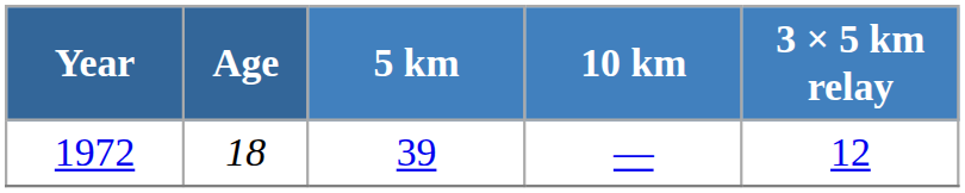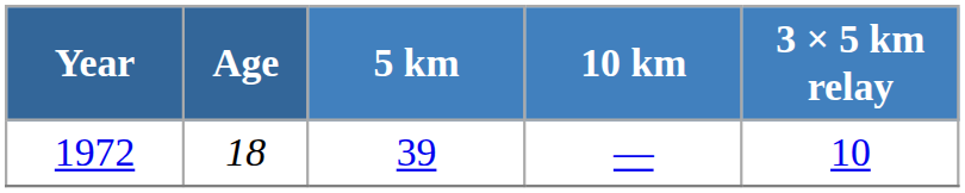 <table class="wikitable" style="font-size:95%; text-align:center; border:grey solid 1px; border-collapse:collapse; background:#ffffff;">
 <tr>
 <th style="background-color:#369; color:white; width:60px;"> Year </th>
 <th style="background-color:#369; color:white; width:40px;"> Age </th>
 <th style="background-color:#4180be; color:white; width:75px;"> 5 km </th>
 <th style="background-color:#4180be; color:white; width:75px;"> 10 km </th>
 <th style="background-color:#4180be; color:white; width:75px;"> 3 × 5 km <br> relay </th>
 </tr>
 <tr>
 <td><a href='#'>1972</a></td>
 <td><em>18</em></td>
 <td><a href='#'>39</a></td>
 <td><a href='#'>—</a></td>
-<td><a href='#'>12</a></td>
+<td><a href='#'>10</a></td>
 </tr>
 <tr>
 </tr>
 </table>
